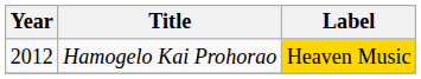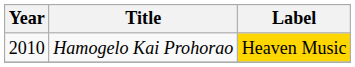 <table class="wikitable">
 <tr>
 <th>Year</th>
 <th>Title</th>
 <th>Label</th>
 </tr>
 <tr>
-<td>2012</td>
+<td>2010</td>
 <td><em>Hamogelo Kai Prohorao</em></td>
 <td style="background: gold;">Heaven Music</td>
 </tr>
 <tr>
 </tr>
 </table>
